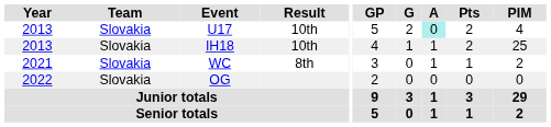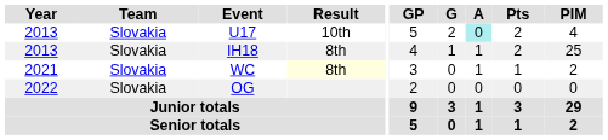 <table border="0" cellpadding="1" cellspacing="0" ID="Table3" style="text-align:center; width:40em">
 <tr ALIGN="center" bgcolor="#e0e0e0">
 <th>Year</th>
 <th>Team</th>
 <th>Event</th>
 <th>Result</th>
 <th rowspan="99" bgcolor="#ffffff"></th>
 <th>GP</th>
 <th>G</th>
 <th>A</th>
 <th>Pts</th>
 <th>PIM</th>
 </tr>
 <tr>
 <td><a href='#'>2013</a></td>
 <td><a href='#'>Slovakia</a></td>
 <td><a href='#'>U17</a></td>
 <td>10th</td>
 <td>5</td>
 <td>2</td>
 <td style="background: paleturquoise;">0</td>
 <td>2</td>
 <td>4</td>
 </tr>
 <tr bgcolor="#f0f0f0">
 <td><a href='#'>2013</a></td>
 <td>Slovakia</td>
 <td><a href='#'>IH18</a></td>
-<td>10th</td>
+<td>8th</td>
 <td>4</td>
 <td>1</td>
 <td>1</td>
 <td>2</td>
 <td>25</td>
 </tr>
 <tr>
 <td><a href='#'>2021</a></td>
 <td><a href='#'>Slovakia</a></td>
 <td><a href='#'>WC</a></td>
-<td>8th</td>
+<td style="background: lightyellow;">8th</td>
 <td>3</td>
 <td>0</td>
 <td>1</td>
 <td>1</td>
 <td>2</td>
 </tr>
 <tr bgcolor="#f0f0f0">
 <td><a href='#'>2022</a></td>
 <td>Slovakia</td>
 <td><a href='#'>OG</a></td>
 <td></td>
 <td>2</td>
 <td>0</td>
 <td>0</td>
 <td>0</td>
 <td>0</td>
 </tr>
 <tr bgcolor="#e0e0e0">
 <th colspan="4">Junior totals</th>
 <th>9</th>
 <th>3</th>
 <th>1</th>
 <th>3</th>
 <th>29</th>
 </tr>
 <tr bgcolor="#e0e0e0">
 <th colspan="4">Senior totals</th>
 <th>5</th>
 <th>0</th>
 <th>1</th>
 <th>1</th>
 <th>2</th>
 </tr>
 </table>
